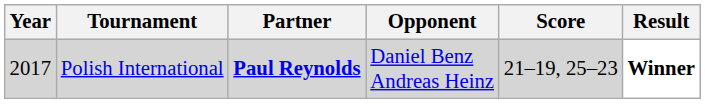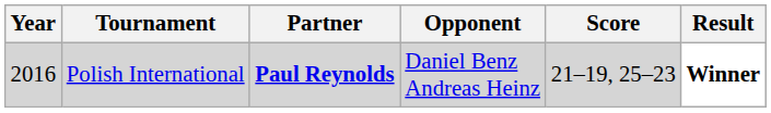 <table class="sortable wikitable" style="font-size: 90%;">
 <tr>
 <th>Year</th>
 <th>Tournament</th>
 <th>Partner</th>
 <th>Opponent</th>
 <th>Score</th>
 <th>Result</th>
 </tr>
 <tr style="background:#D5D5D5">
-<td align="center">2017</td>
+<td align="center">2016</td>
 <td align="left"><a href='#'>Polish International</a></td>
 <td align="left"><strong> <a href='#'>Paul Reynolds</a></strong></td>
 <td align="left"> <a href='#'>Daniel Benz</a> <br> <a href='#'>Andreas Heinz</a></td>
 <td align="left">21–19, 25–23</td>
 <td style="text-align:left; background:white"> <strong>Winner</strong></td>
 </tr>
 </table>
